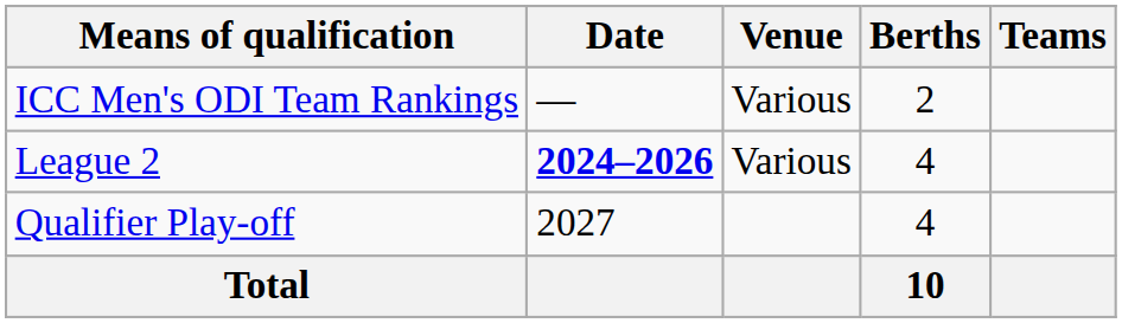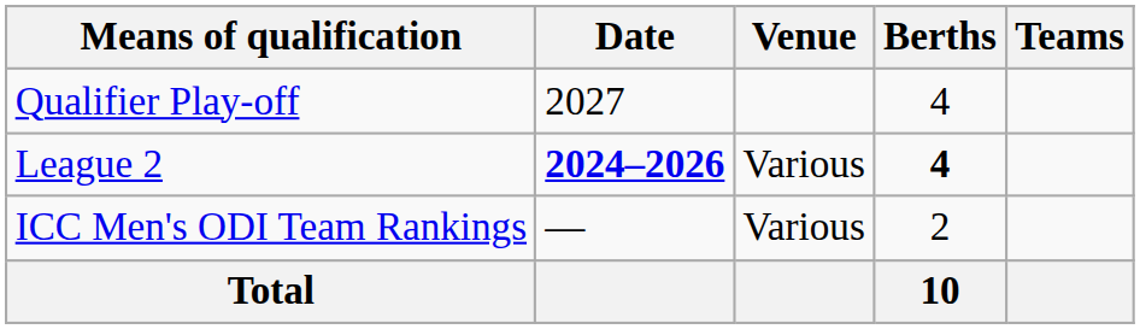 <table class="wikitable">
 <tr>
 <th>Means of qualification</th>
 <th>Date</th>
 <th>Venue</th>
 <th>Berths</th>
 <th>Teams</th>
 </tr>
 <tr>
-<td><a href='#'>ICC Men's ODI Team Rankings</a></td>
-<td>—</td>
-<td>Various</td>
-<td style="text-align:center;">2</td>
+<td><a href='#'>Qualifier Play-off</a></td>
+<td>2027</td>
+<td></td>
+<td style="text-align:center;">4</td>
 <td></td>
 </tr>
 <tr>
 <td><a href='#'>League 2</a></td>
 <td><strong><a href='#'>2024–2026</a></strong></td>
 <td>Various</td>
-<td style="text-align:center;">4</td>
+<td style="text-align:center;"><strong>4</strong></td>
 <td></td>
 </tr>
 <tr>
-<td><a href='#'>Qualifier Play-off</a></td>
-<td>2027</td>
-<td></td>
-<td style="text-align:center;">4</td>
+<td><a href='#'>ICC Men's ODI Team Rankings</a></td>
+<td>—</td>
+<td>Various</td>
+<td style="text-align:center;">2</td>
 <td></td>
 </tr>
 <tr>
 <th>Total</th>
 <th></th>
 <th></th>
 <th style="text-align:center;">10</th>
 <th></th>
 </tr>
 </table>
